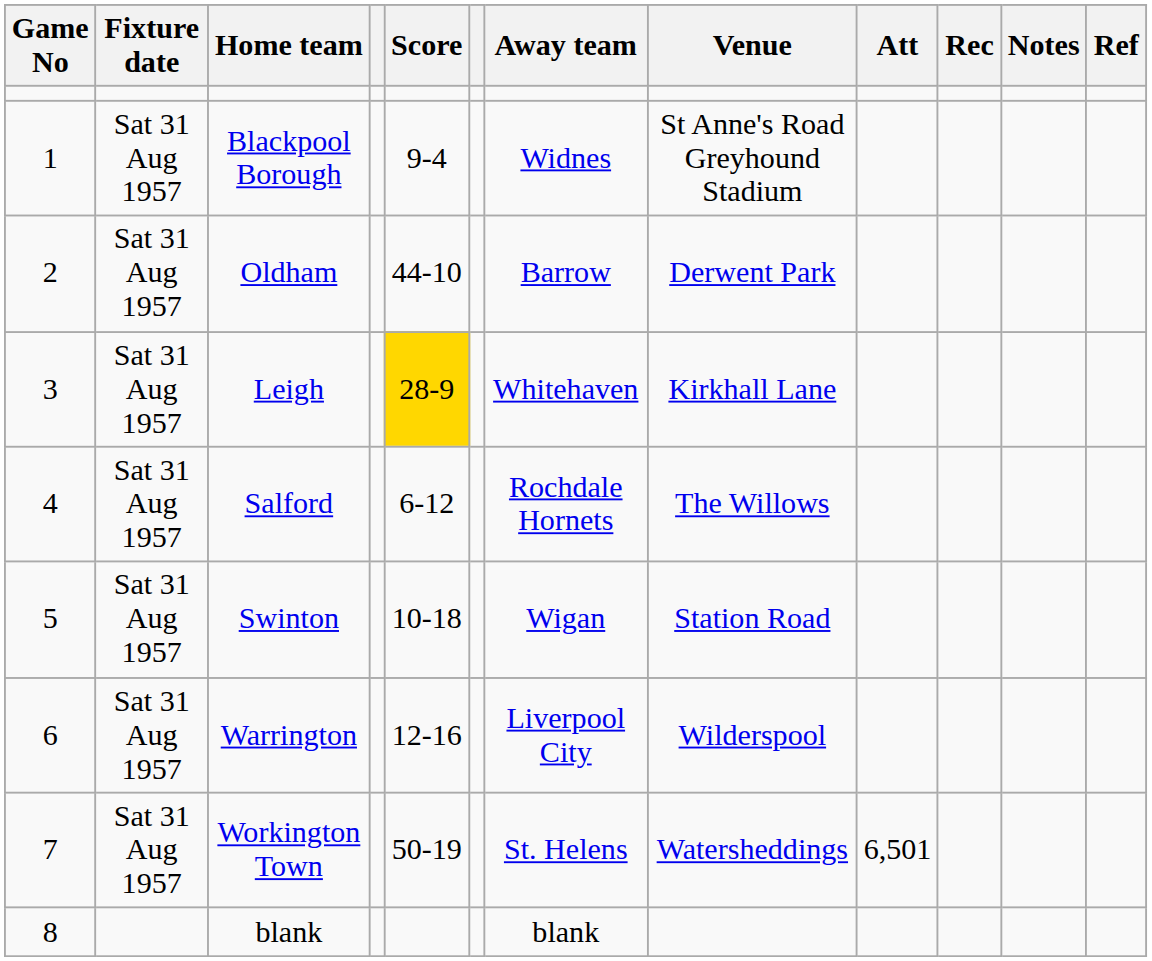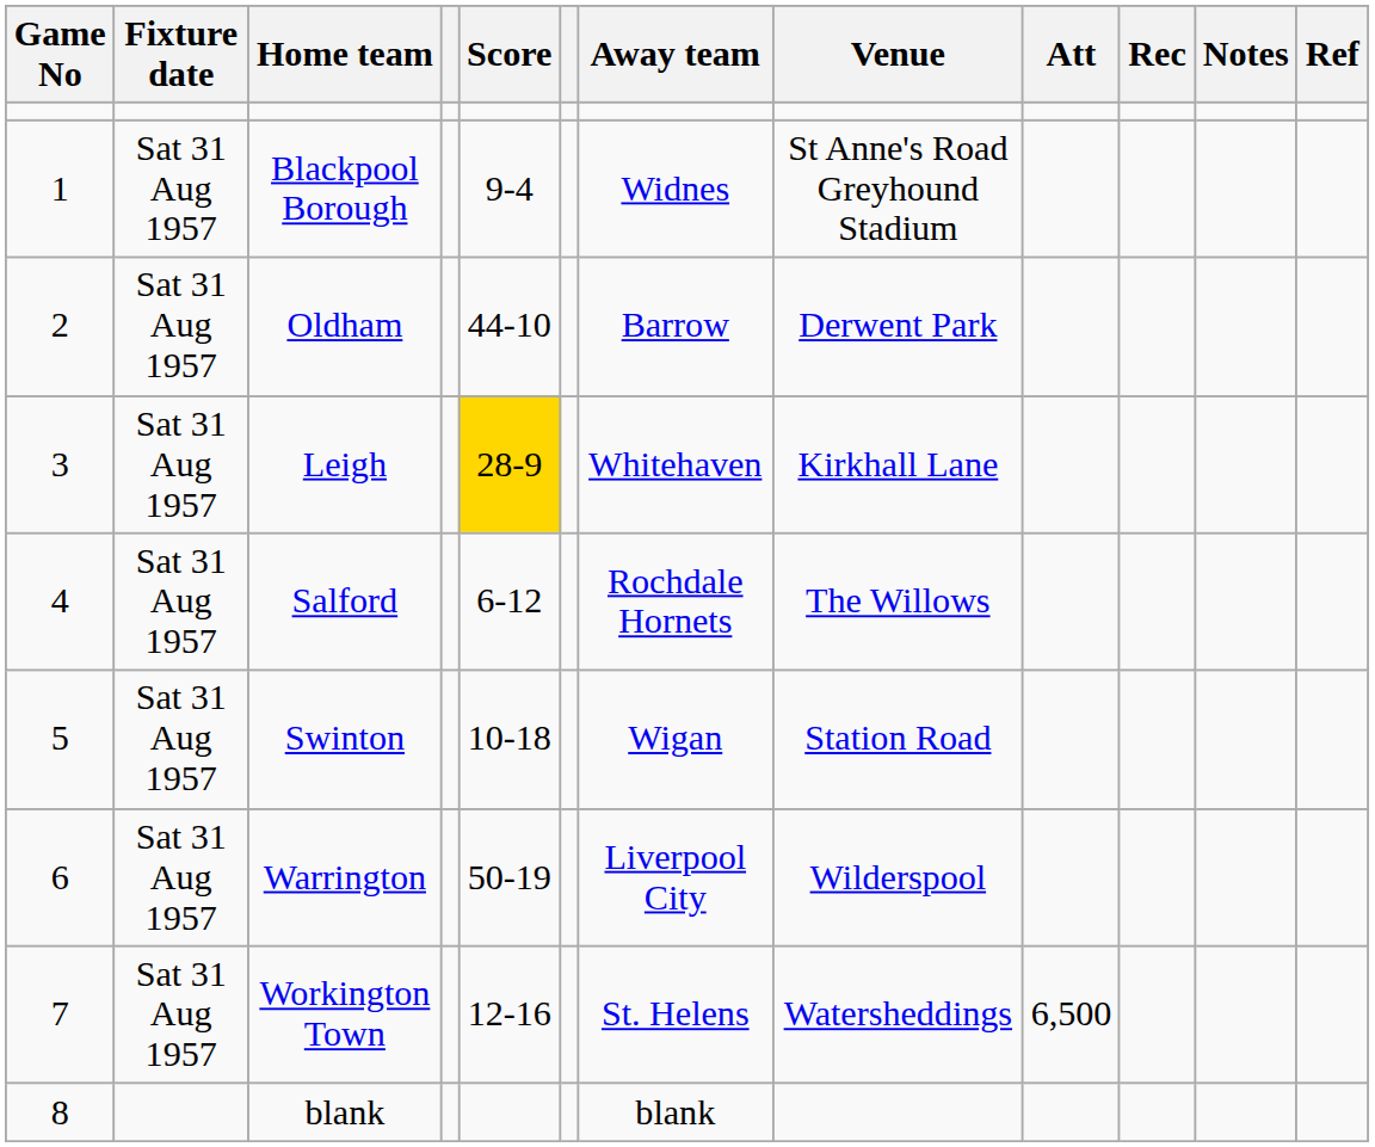 <table class="wikitable" style="text-align:center;">
 <tr>
 <th width=20 abbr="No">Game No</th>
 <th width=100 abbr="Date">Fixture date</th>
 <th width=150 abbr="Home team">Home team</th>
 <th width=5 abbr="space"></th>
 <th width=20 abbr="Score">Score</th>
 <th width=5 abbr="space"></th>
 <th width=150 abbr="Away team">Away team</th>
 <th width=150 abbr="Venue">Venue</th>
 <th width=30 abbr="Att">Att</th>
 <th width=30 abbr="Rec">Rec</th>
 <th width=20 abbr="Notes">Notes</th>
 <th width=30 abbr="Ref">Ref</th>
 </tr>
 <tr>
 <td></td>
 <td></td>
 <td></td>
 <td></td>
 <td></td>
 <td></td>
 <td></td>
 <td></td>
 <td></td>
 <td></td>
 <td></td>
 <td></td>
 </tr>
 <tr>
 <td>1</td>
 <td>Sat 31 Aug 1957</td>
 <td><a href='#'>Blackpool Borough</a></td>
 <td></td>
 <td>9-4</td>
 <td></td>
 <td><a href='#'>Widnes</a></td>
 <td>St Anne's Road Greyhound Stadium</td>
 <td></td>
 <td></td>
 <td></td>
 <td></td>
 </tr>
 <tr>
 <td>2</td>
 <td>Sat 31 Aug 1957</td>
 <td><a href='#'>Oldham</a></td>
 <td></td>
 <td>44-10</td>
 <td></td>
 <td><a href='#'>Barrow</a></td>
 <td><a href='#'>Derwent Park</a></td>
 <td></td>
 <td></td>
 <td></td>
 <td></td>
 </tr>
 <tr>
 <td>3</td>
 <td>Sat 31 Aug 1957</td>
 <td><a href='#'>Leigh</a></td>
 <td></td>
 <td style="background: gold;">28-9</td>
 <td></td>
 <td><a href='#'>Whitehaven</a></td>
 <td><a href='#'>Kirkhall Lane</a></td>
 <td></td>
 <td></td>
 <td></td>
 <td></td>
 </tr>
 <tr>
 <td>4</td>
 <td>Sat 31 Aug 1957</td>
 <td><a href='#'>Salford</a></td>
 <td></td>
 <td>6-12</td>
 <td></td>
 <td><a href='#'>Rochdale Hornets</a></td>
 <td><a href='#'>The Willows</a></td>
 <td></td>
 <td></td>
 <td></td>
 <td></td>
 </tr>
 <tr>
 <td>5</td>
 <td>Sat 31 Aug 1957</td>
 <td><a href='#'>Swinton</a></td>
 <td></td>
 <td>10-18</td>
 <td></td>
 <td><a href='#'>Wigan</a></td>
 <td><a href='#'>Station Road</a></td>
 <td></td>
 <td></td>
 <td></td>
 <td></td>
 </tr>
 <tr>
 <td>6</td>
 <td>Sat 31 Aug 1957</td>
 <td><a href='#'>Warrington</a></td>
 <td></td>
-<td>12-16</td>
+<td>50-19</td>
 <td></td>
 <td><a href='#'>Liverpool City</a></td>
 <td><a href='#'>Wilderspool</a></td>
 <td></td>
 <td></td>
 <td></td>
 <td></td>
 </tr>
 <tr>
 <td>7</td>
 <td>Sat 31 Aug 1957</td>
 <td><a href='#'>Workington Town</a></td>
 <td></td>
-<td>50-19</td>
+<td>12-16</td>
 <td></td>
 <td><a href='#'>St. Helens</a></td>
 <td><a href='#'>Watersheddings</a></td>
-<td>6,501</td>
+<td>6,500</td>
 <td></td>
 <td></td>
 <td></td>
 </tr>
 <tr>
 <td>8</td>
 <td></td>
 <td>blank</td>
 <td></td>
 <td></td>
 <td></td>
 <td>blank</td>
 <td></td>
 <td></td>
 <td></td>
 <td></td>
 <td></td>
 </tr>
 </table>
